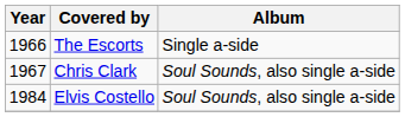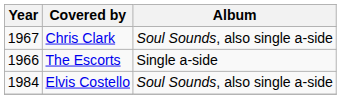 <table class="wikitable">
 <tr>
 <th>Year</th>
 <th>Covered by</th>
 <th>Album</th>
 </tr>
 <tr>
+<td>1967</td>
+<td><a href='#'>Chris Clark</a></td>
+<td><em>Soul Sounds</em>, also single a-side</td>
+</tr>
+<tr>
 <td>1966</td>
 <td><a href='#'>The Escorts</a></td>
 <td>Single a-side</td>
-</tr>
-<tr>
-<td>1967</td>
-<td><a href='#'>Chris Clark</a></td>
-<td><em>Soul Sounds</em>, also single a-side</td>
 </tr>
 <tr>
 <td>1984</td>
 <td><a href='#'>Elvis Costello</a></td>
 <td><em>Soul Sounds</em>, also single a-side</td>
 </tr>
 <tr>
 </tr>
 </table>
